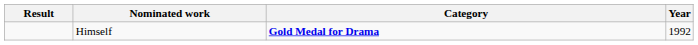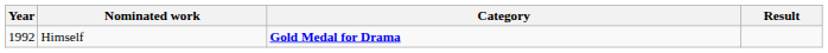 <table class=wikitable>
 <tr>
-<th width=10%>Result</th>
+<th width=4%>Year</th>
 <th width=28%>Nominated work</th>
 <th width=58%>Category</th>
-<th width=4%>Year</th>
+<th width=10%>Result</th>
 </tr>
 <tr>
-<td></td>
+<td>1992</td>
 <td>Himself</td>
 <td><strong><a href='#'>Gold Medal for Drama</a></strong></td>
-<td>1992</td>
+<td></td>
 </tr>
 </table>
